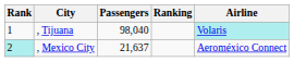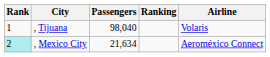 <table class="wikitable" style="font-size: 90%" width= align=>
 <tr>
 <th>Rank</th>
 <th>City</th>
 <th>Passengers</th>
 <th>Ranking</th>
 <th>Airline</th>
 </tr>
 <tr>
 <td>1</td>
 <td>, <a href='#'>Tijuana</a></td>
 <td align="right">98,040</td>
 <td align="center"></td>
-<td style="background: paleturquoise;"><a href='#'>Volaris</a></td>
+<td><a href='#'>Volaris</a></td>
 </tr>
 <tr>
 <td style="background: paleturquoise;">2</td>
 <td>, <a href='#'>Mexico City</a></td>
-<td align="right">21,637</td>
+<td align="right">21,634</td>
 <td align="center"></td>
 <td><a href='#'>Aeroméxico Connect</a></td>
 </tr>
 </table>
